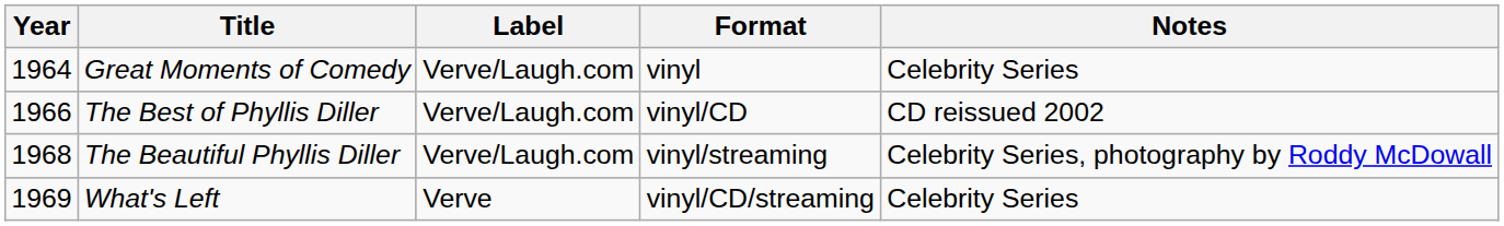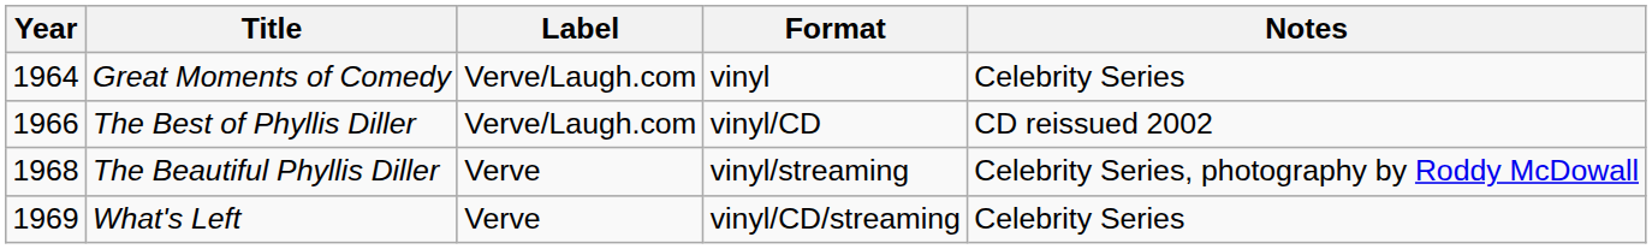 <table class="wikitable sortable">
 <tr>
 <th>Year</th>
 <th>Title</th>
 <th>Label</th>
 <th>Format</th>
 <th>Notes</th>
 </tr>
 <tr>
 <td>1964</td>
 <td><em>Great Moments of Comedy</em></td>
 <td>Verve/Laugh.com</td>
 <td>vinyl</td>
 <td>Celebrity Series</td>
 </tr>
 <tr>
 <td>1966</td>
 <td><em>The Best of Phyllis Diller</em></td>
 <td>Verve/Laugh.com</td>
 <td>vinyl/CD</td>
 <td>CD reissued 2002</td>
 </tr>
 <tr>
 <td>1968</td>
 <td><em>The Beautiful Phyllis Diller</em></td>
-<td>Verve/Laugh.com</td>
+<td>Verve</td>
 <td>vinyl/streaming</td>
 <td>Celebrity Series, photography by <a href='#'>Roddy McDowall</a></td>
 </tr>
 <tr>
 <td>1969</td>
 <td><em>What's Left</em></td>
 <td>Verve</td>
 <td>vinyl/CD/streaming</td>
 <td>Celebrity Series</td>
 </tr>
 </table>
